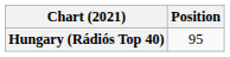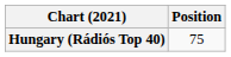 <table class="wikitable plainrowheaders" style="text-align:center">
 <tr>
 <th scope="col">Chart (2021)</th>
 <th scope="col">Position</th>
 </tr>
 <tr>
 <th scope="row">Hungary (Rádiós Top 40)</th>
-<td>95</td>
+<td>75</td>
 </tr>
 </table>
